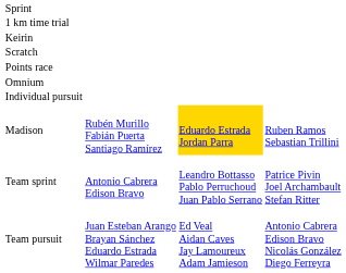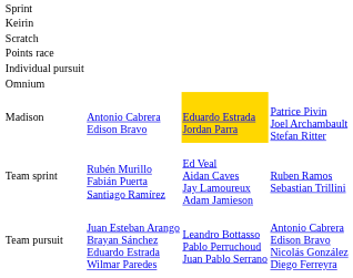 <table>
 <tr>
 <td>Sprint</td>
-<td></td>
-<td></td>
-<td></td>
-</tr>
-<tr>
-<td>1 km time trial</td>
 <td></td>
 <td></td>
 <td></td>
 </tr>
 <tr>
 <td>Keirin</td>
 <td></td>
 <td></td>
 <td></td>
 </tr>
 <tr>
 <td>Scratch</td>
 <td></td>
 <td></td>
 <td></td>
 </tr>
 <tr>
 <td>Points race</td>
 <td></td>
 <td></td>
 <td></td>
 </tr>
 <tr>
+<td>Individual pursuit</td>
+<td></td>
+<td></td>
+<td></td>
+</tr>
+<tr>
 <td>Omnium</td>
 <td></td>
 <td></td>
 <td></td>
 </tr>
 <tr>
-<td>Individual pursuit</td>
-<td></td>
-<td></td>
-<td></td>
-</tr>
-<tr>
 <td>Madison</td>
-<td><br><a href='#'>Rubén Murillo</a><br><a href='#'>Fabián Puerta</a><br><a href='#'>Santiago Ramírez</a></td>
+<td><br><a href='#'>Antonio Cabrera</a><br><a href='#'>Edison Bravo</a></td>
 <td style="background: gold;"><br><a href='#'>Eduardo Estrada</a><br><a href='#'>Jordan Parra</a></td>
-<td><br><a href='#'>Ruben Ramos</a><br><a href='#'>Sebastian Trillini</a></td>
+<td><br><a href='#'>Patrice Pivin</a><br><a href='#'>Joel Archambault</a><br><a href='#'>Stefan Ritter</a></td>
 </tr>
 <tr>
 <td>Team sprint</td>
-<td><br><a href='#'>Antonio Cabrera</a><br><a href='#'>Edison Bravo</a></td>
-<td><br><a href='#'>Leandro Bottasso</a><br><a href='#'>Pablo Perruchoud</a><br><a href='#'>Juan Pablo Serrano</a></td>
-<td><br><a href='#'>Patrice Pivin</a><br><a href='#'>Joel Archambault</a><br><a href='#'>Stefan Ritter</a></td>
+<td><br><a href='#'>Rubén Murillo</a><br><a href='#'>Fabián Puerta</a><br><a href='#'>Santiago Ramírez</a></td>
+<td><br><a href='#'>Ed Veal</a><br><a href='#'>Aidan Caves</a><br><a href='#'>Jay Lamoureux</a><br><a href='#'>Adam Jamieson</a></td>
+<td><br><a href='#'>Ruben Ramos</a><br><a href='#'>Sebastian Trillini</a></td>
 </tr>
 <tr>
 <td>Team pursuit</td>
 <td><br><a href='#'>Juan Esteban Arango</a><br><a href='#'>Brayan Sánchez</a><br><a href='#'>Eduardo Estrada</a><br><a href='#'>Wilmar Paredes</a></td>
-<td><br><a href='#'>Ed Veal</a><br><a href='#'>Aidan Caves</a><br><a href='#'>Jay Lamoureux</a><br><a href='#'>Adam Jamieson</a></td>
+<td><br><a href='#'>Leandro Bottasso</a><br><a href='#'>Pablo Perruchoud</a><br><a href='#'>Juan Pablo Serrano</a></td>
 <td><br><a href='#'>Antonio Cabrera</a><br><a href='#'>Edison Bravo</a><br><a href='#'>Nicolás González</a><br><a href='#'>Diego Ferreyra</a></td>
 </tr>
 </table>
